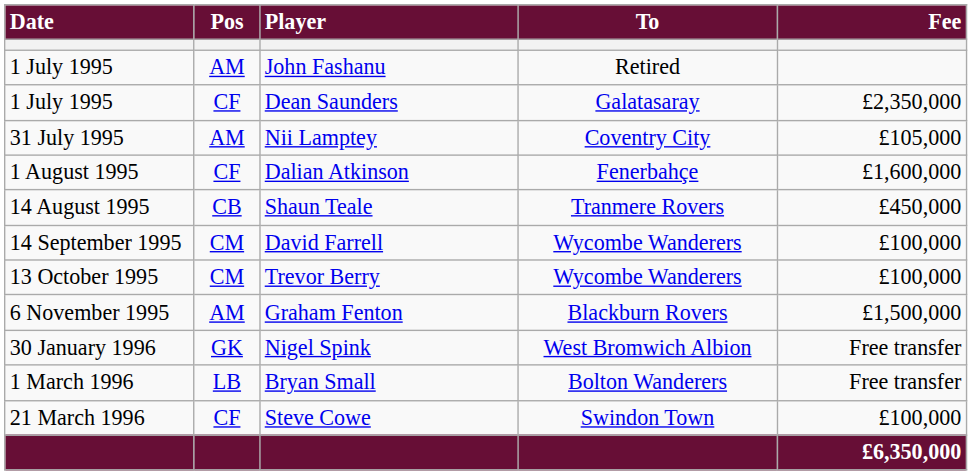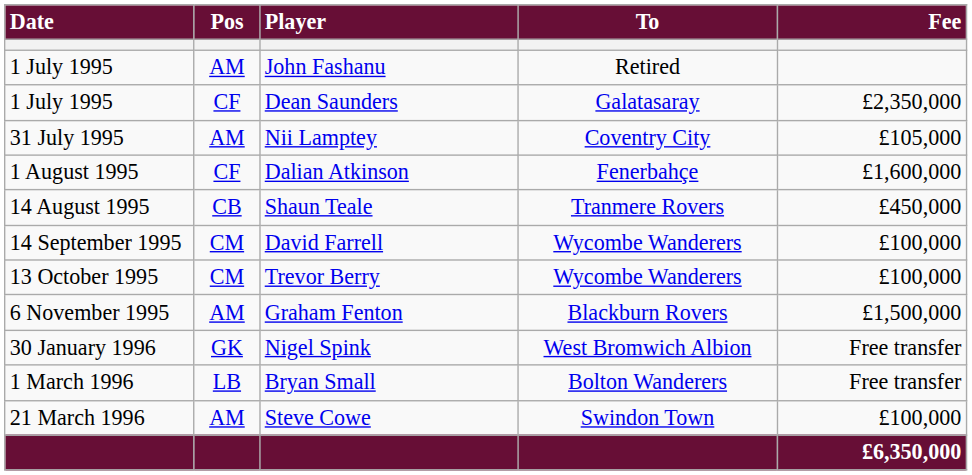 <table class="wikitable">
 <tr>
 <th style="background:#670E36; color:#ffffff; text-align:left; width:130px">Date</th>
 <th style="background:#670E36; color:#ffffff; text-align:center; width:40px">Pos</th>
 <th style="background:#670E36; color:#ffffff; text-align:left; width:180px">Player</th>
 <th style="background:#670E36; color:#ffffff; text-align:center; width:180px">To</th>
 <th style="background:#670E36; color:#ffffff; text-align:right; width:130px">Fee</th>
 </tr>
 <tr>
 <th></th>
 <th></th>
 <th></th>
 <th></th>
 <th></th>
 </tr>
 <tr>
 <td>1 July 1995</td>
 <td style="text-align:center;"><a href='#'>AM</a></td>
 <td><a href='#'>John Fashanu</a></td>
 <td style="text-align:center;">Retired</td>
 <td></td>
 </tr>
 <tr>
 <td>1 July 1995</td>
 <td style="text-align:center;"><a href='#'>CF</a></td>
 <td> <a href='#'>Dean Saunders</a></td>
 <td style="text-align:center;"> <a href='#'>Galatasaray</a></td>
 <td style="text-align:right;">£2,350,000</td>
 </tr>
 <tr>
 <td>31 July 1995</td>
 <td style="text-align:center;"><a href='#'>AM</a></td>
 <td> <a href='#'>Nii Lamptey</a></td>
 <td style="text-align:center;"><a href='#'>Coventry City</a></td>
 <td style="text-align:right;">£105,000</td>
 </tr>
 <tr>
 <td>1 August 1995</td>
 <td style="text-align:center;"><a href='#'>CF</a></td>
 <td><a href='#'>Dalian Atkinson</a></td>
 <td style="text-align:center;"> <a href='#'>Fenerbahçe</a></td>
 <td style="text-align:right;">£1,600,000</td>
 </tr>
 <tr>
 <td>14 August 1995</td>
 <td style="text-align:center;"><a href='#'>CB</a></td>
 <td><a href='#'>Shaun Teale</a></td>
 <td style="text-align:center;"><a href='#'>Tranmere Rovers</a></td>
 <td style="text-align:right;">£450,000</td>
 </tr>
 <tr>
 <td>14 September 1995</td>
 <td style="text-align:center;"><a href='#'>CM</a></td>
 <td><a href='#'>David Farrell</a></td>
 <td style="text-align:center;"><a href='#'>Wycombe Wanderers</a></td>
 <td style="text-align:right;">£100,000</td>
 </tr>
 <tr>
 <td>13 October 1995</td>
 <td style="text-align:center;"><a href='#'>CM</a></td>
 <td><a href='#'>Trevor Berry</a></td>
 <td style="text-align:center;"><a href='#'>Wycombe Wanderers</a></td>
 <td style="text-align:right;">£100,000</td>
 </tr>
 <tr>
 <td>6 November 1995</td>
 <td style="text-align:center;"><a href='#'>AM</a></td>
 <td><a href='#'>Graham Fenton</a></td>
 <td style="text-align:center;"><a href='#'>Blackburn Rovers</a></td>
 <td style="text-align:right;">£1,500,000</td>
 </tr>
 <tr>
 <td>30 January 1996</td>
 <td style="text-align:center;"><a href='#'>GK</a></td>
 <td><a href='#'>Nigel Spink</a></td>
 <td style="text-align:center;"><a href='#'>West Bromwich Albion</a></td>
 <td style="text-align:right;">Free transfer</td>
 </tr>
 <tr>
 <td>1 March 1996</td>
 <td style="text-align:center;"><a href='#'>LB</a></td>
 <td><a href='#'>Bryan Small</a></td>
 <td style="text-align:center;"><a href='#'>Bolton Wanderers</a></td>
 <td style="text-align:right;">Free transfer</td>
 </tr>
 <tr>
 <td>21 March 1996</td>
-<td style="text-align:center;"><a href='#'>CF</a></td>
+<td style="text-align:center;"><a href='#'>AM</a></td>
 <td><a href='#'>Steve Cowe</a></td>
 <td style="text-align:center;"><a href='#'>Swindon Town</a></td>
 <td style="text-align:right;">£100,000</td>
 </tr>
 <tr>
 <th style="background:#670E36;"></th>
 <th style="background:#670E36;"></th>
 <th style="background:#670E36;"></th>
 <th style="background:#670E36;"></th>
 <th style="background:#670E36; color:#ffffff; text-align:right;"><strong>£6,350,000</strong></th>
 </tr>
 </table>
